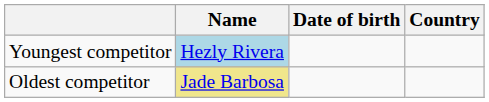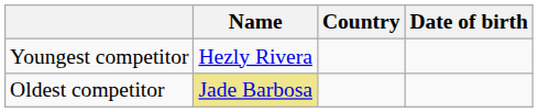 <table class="wikitable">
 <tr>
 <th></th>
 <th>Name</th>
+<th>Country</th>
 <th>Date of birth</th>
-<th>Country</th>
 </tr>
 <tr>
 <td>Youngest competitor</td>
-<td style="background: lightblue;"><a href='#'>Hezly Rivera</a></td>
+<td><a href='#'>Hezly Rivera</a></td>
 <td></td>
 <td></td>
 </tr>
 <tr>
 <td>Oldest competitor</td>
 <td style="background: khaki;"><a href='#'>Jade Barbosa</a></td>
 <td></td>
 <td></td>
 </tr>
 </table>
